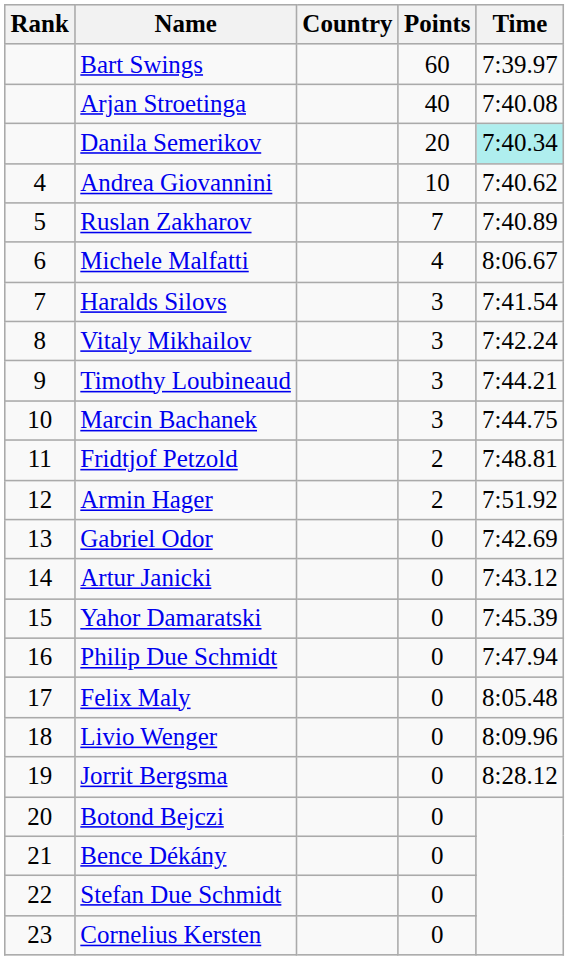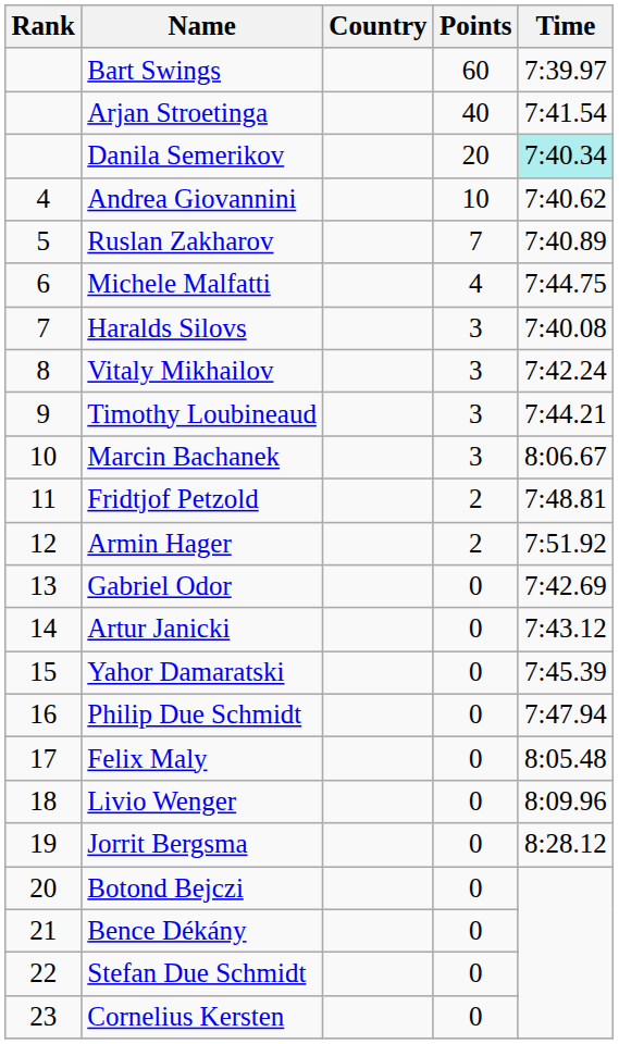 <table class="wikitable sortable" style="text-align:center">
 <tr>
 <th>Rank</th>
 <th>Name</th>
 <th>Country</th>
 <th>Points</th>
 <th>Time</th>
 </tr>
 <tr>
 <td></td>
 <td align=left><a href='#'>Bart Swings</a></td>
 <td align=left></td>
 <td>60</td>
 <td>7:39.97</td>
 </tr>
 <tr>
 <td></td>
 <td align=left><a href='#'>Arjan Stroetinga</a></td>
 <td align=left></td>
 <td>40</td>
-<td>7:40.08</td>
+<td>7:41.54</td>
 </tr>
 <tr>
 <td></td>
 <td align=left><a href='#'>Danila Semerikov</a></td>
 <td align=left></td>
 <td>20</td>
 <td style="background: paleturquoise;">7:40.34</td>
 </tr>
 <tr>
 <td>4</td>
 <td align=left><a href='#'>Andrea Giovannini</a></td>
 <td align=left></td>
 <td>10</td>
 <td>7:40.62</td>
 </tr>
 <tr>
 <td>5</td>
 <td align=left><a href='#'>Ruslan Zakharov</a></td>
 <td align=left></td>
 <td>7</td>
 <td>7:40.89</td>
 </tr>
 <tr>
 <td>6</td>
 <td align=left><a href='#'>Michele Malfatti</a></td>
 <td align=left></td>
 <td>4</td>
-<td>8:06.67</td>
+<td>7:44.75</td>
 </tr>
 <tr>
 <td>7</td>
 <td align=left><a href='#'>Haralds Silovs</a></td>
 <td align=left></td>
 <td>3</td>
-<td>7:41.54</td>
+<td>7:40.08</td>
 </tr>
 <tr>
 <td>8</td>
 <td align=left><a href='#'>Vitaly Mikhailov</a></td>
 <td align=left></td>
 <td>3</td>
 <td>7:42.24</td>
 </tr>
 <tr>
 <td>9</td>
 <td align=left><a href='#'>Timothy Loubineaud</a></td>
 <td align=left></td>
 <td>3</td>
 <td>7:44.21</td>
 </tr>
 <tr>
 <td>10</td>
 <td align=left><a href='#'>Marcin Bachanek</a></td>
 <td align=left></td>
 <td>3</td>
-<td>7:44.75</td>
+<td>8:06.67</td>
 </tr>
 <tr>
 <td>11</td>
 <td align=left><a href='#'>Fridtjof Petzold</a></td>
 <td align=left></td>
 <td>2</td>
 <td>7:48.81</td>
 </tr>
 <tr>
 <td>12</td>
 <td align=left><a href='#'>Armin Hager</a></td>
 <td align=left></td>
 <td>2</td>
 <td>7:51.92</td>
 </tr>
 <tr>
 <td>13</td>
 <td align=left><a href='#'>Gabriel Odor</a></td>
 <td align=left></td>
 <td>0</td>
 <td>7:42.69</td>
 </tr>
 <tr>
 <td>14</td>
 <td align=left><a href='#'>Artur Janicki</a></td>
 <td align=left></td>
 <td>0</td>
 <td>7:43.12</td>
 </tr>
 <tr>
 <td>15</td>
 <td align=left><a href='#'>Yahor Damaratski</a></td>
 <td align=left></td>
 <td>0</td>
 <td>7:45.39</td>
 </tr>
 <tr>
 <td>16</td>
 <td align=left><a href='#'>Philip Due Schmidt</a></td>
 <td align=left></td>
 <td>0</td>
 <td>7:47.94</td>
 </tr>
 <tr>
 <td>17</td>
 <td align=left><a href='#'>Felix Maly</a></td>
 <td align=left></td>
 <td>0</td>
 <td>8:05.48</td>
 </tr>
 <tr>
 <td>18</td>
 <td align=left><a href='#'>Livio Wenger</a></td>
 <td align=left></td>
 <td>0</td>
 <td>8:09.96</td>
 </tr>
 <tr>
 <td>19</td>
 <td align=left><a href='#'>Jorrit Bergsma</a></td>
 <td align=left></td>
 <td>0</td>
 <td>8:28.12</td>
 </tr>
 <tr>
 <td>20</td>
 <td align=left><a href='#'>Botond Bejczi</a></td>
 <td align=left></td>
 <td>0</td>
 <td rowspan=4></td>
 </tr>
 <tr>
 <td>21</td>
 <td align=left><a href='#'>Bence Dékány</a></td>
 <td align=left></td>
 <td>0</td>
 </tr>
 <tr>
 <td>22</td>
 <td align=left><a href='#'>Stefan Due Schmidt</a></td>
 <td align=left></td>
 <td>0</td>
 </tr>
 <tr>
 <td>23</td>
 <td align=left><a href='#'>Cornelius Kersten</a></td>
 <td align=left></td>
 <td>0</td>
 </tr>
 </table>
